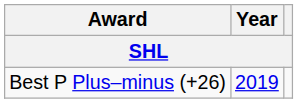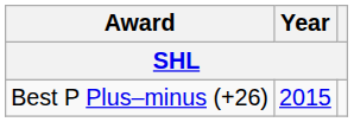 <table class="wikitable">
 <tr>
 <th>Award</th>
 <th>Year</th>
 <th></th>
 </tr>
 <tr ALIGN="center" bgcolor="#e0e0e0">
 <th colspan="3"><a href='#'>SHL</a></th>
 </tr>
 <tr>
 <td>Best P <a href='#'>Plus–minus</a> (+26)</td>
-<td><a href='#'>2019</a></td>
+<td><a href='#'>2015</a></td>
 <td></td>
 </tr>
 </table>
